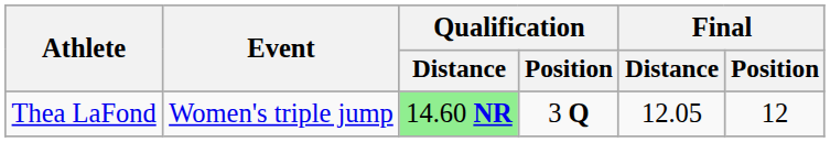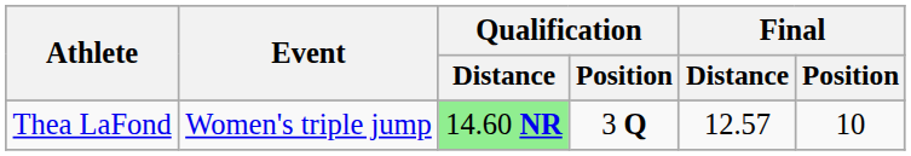 <table class=wikitable style="font-size:90%">
 <tr>
 <th rowspan="2">Athlete</th>
 <th rowspan="2">Event</th>
 <th colspan="2">Qualification</th>
 <th colspan="2">Final</th>
 </tr>
 <tr style="font-size:95%">
 <th>Distance</th>
 <th>Position</th>
 <th>Distance</th>
 <th>Position</th>
 </tr>
 <tr align=center>
 <td align=left><a href='#'>Thea LaFond</a></td>
 <td align=left><a href='#'>Women's triple jump</a></td>
 <td style="background: lightgreen;">14.60 <strong><a href='#'>NR</a></strong></td>
 <td>3 <strong>Q</strong></td>
-<td>12.05</td>
-<td>12</td>
+<td>12.57</td>
+<td>10</td>
 </tr>
 </table>
